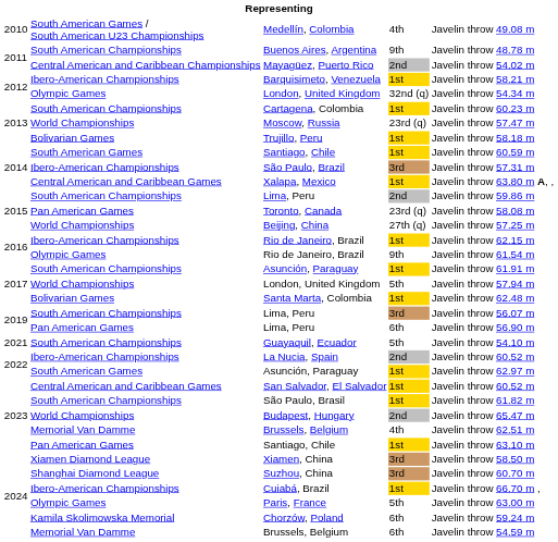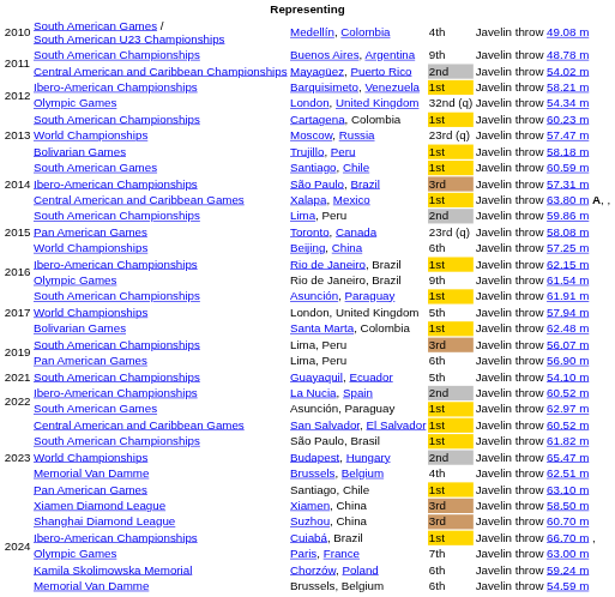 <table>
 <tr>
 <th colspan="6">Representing </th>
 </tr>
 <tr>
 <td>2010</td>
 <td><a href='#'>South American Games</a> /<br><a href='#'>South American U23 Championships</a></td>
 <td><a href='#'>Medellín</a>, <a href='#'>Colombia</a></td>
 <td>4th</td>
 <td>Javelin throw</td>
 <td><a href='#'>49.08 m</a></td>
 </tr>
 <tr>
 <td rowspan=2>2011</td>
 <td><a href='#'>South American Championships</a></td>
 <td><a href='#'>Buenos Aires</a>, <a href='#'>Argentina</a></td>
 <td>9th</td>
 <td>Javelin throw</td>
 <td><a href='#'>48.78 m</a></td>
 </tr>
 <tr>
 <td><a href='#'>Central American and Caribbean Championships</a></td>
 <td><a href='#'>Mayagüez</a>, <a href='#'>Puerto Rico</a></td>
 <td bgcolor=silver>2nd</td>
 <td>Javelin throw</td>
 <td><a href='#'>54.02 m</a></td>
 </tr>
 <tr>
 <td rowspan=2>2012</td>
 <td><a href='#'>Ibero-American Championships</a></td>
 <td><a href='#'>Barquisimeto</a>, <a href='#'>Venezuela</a></td>
 <td bgcolor=gold>1st</td>
 <td>Javelin throw</td>
 <td><a href='#'>58.21 m</a></td>
 </tr>
 <tr>
 <td><a href='#'>Olympic Games</a></td>
 <td><a href='#'>London</a>, <a href='#'>United Kingdom</a></td>
 <td>32nd (q)</td>
 <td>Javelin throw</td>
 <td><a href='#'>54.34 m</a></td>
 </tr>
 <tr>
 <td rowspan=3>2013</td>
 <td><a href='#'>South American Championships</a></td>
 <td><a href='#'>Cartagena</a>, Colombia</td>
 <td bgcolor=gold>1st</td>
 <td>Javelin throw</td>
 <td><a href='#'>60.23 m</a> <strong></strong></td>
 </tr>
 <tr>
 <td><a href='#'>World Championships</a></td>
 <td><a href='#'>Moscow</a>, <a href='#'>Russia</a></td>
 <td>23rd (q)</td>
 <td>Javelin throw</td>
 <td><a href='#'>57.47 m</a></td>
 </tr>
 <tr>
 <td><a href='#'>Bolivarian Games</a></td>
 <td><a href='#'>Trujillo</a>, <a href='#'>Peru</a></td>
 <td bgcolor=gold>1st</td>
 <td>Javelin throw</td>
 <td><a href='#'>58.18 m</a> <strong></strong></td>
 </tr>
 <tr>
 <td rowspan=3>2014</td>
 <td><a href='#'>South American Games</a></td>
 <td><a href='#'>Santiago</a>, <a href='#'>Chile</a></td>
 <td bgcolor=gold>1st</td>
 <td>Javelin throw</td>
 <td><a href='#'>60.59 m</a> <strong></strong></td>
 </tr>
 <tr>
 <td><a href='#'>Ibero-American Championships</a></td>
 <td><a href='#'>São Paulo</a>, <a href='#'>Brazil</a></td>
 <td bgcolor=cc9966>3rd</td>
 <td>Javelin throw</td>
 <td><a href='#'>57.31 m</a></td>
 </tr>
 <tr>
 <td><a href='#'>Central American and Caribbean Games</a></td>
 <td><a href='#'>Xalapa</a>, <a href='#'>Mexico</a></td>
 <td bgcolor=gold>1st</td>
 <td>Javelin throw</td>
 <td><a href='#'>63.80 m</a> <strong>A</strong>, <strong></strong>, <strong></strong></td>
 </tr>
 <tr>
 <td rowspan=3>2015</td>
 <td><a href='#'>South American Championships</a></td>
 <td><a href='#'>Lima</a>, Peru</td>
 <td bgcolor=silver>2nd</td>
 <td>Javelin throw</td>
 <td><a href='#'>59.86 m</a></td>
 </tr>
 <tr>
 <td><a href='#'>Pan American Games</a></td>
 <td><a href='#'>Toronto</a>, <a href='#'>Canada</a></td>
 <td>23rd (q)</td>
 <td>Javelin throw</td>
 <td><a href='#'>58.08 m</a></td>
 </tr>
 <tr>
 <td><a href='#'>World Championships</a></td>
 <td><a href='#'>Beijing</a>, <a href='#'>China</a></td>
-<td>27th (q)</td>
+<td>6th</td>
 <td>Javelin throw</td>
 <td><a href='#'>57.25 m</a></td>
 </tr>
 <tr>
 <td rowspan=2>2016</td>
 <td><a href='#'>Ibero-American Championships</a></td>
 <td><a href='#'>Rio de Janeiro</a>, Brazil</td>
 <td bgcolor=gold>1st</td>
 <td>Javelin throw</td>
 <td><a href='#'>62.15 m</a></td>
 </tr>
 <tr>
 <td><a href='#'>Olympic Games</a></td>
 <td>Rio de Janeiro, Brazil</td>
 <td>9th</td>
 <td>Javelin throw</td>
 <td><a href='#'>61.54 m</a></td>
 </tr>
 <tr>
 <td rowspan=3>2017</td>
 <td><a href='#'>South American Championships</a></td>
 <td><a href='#'>Asunción</a>, <a href='#'>Paraguay</a></td>
 <td bgcolor=gold>1st</td>
 <td>Javelin throw</td>
 <td><a href='#'>61.91 m</a> <strong></strong></td>
 </tr>
 <tr>
 <td><a href='#'>World Championships</a></td>
 <td>London, United Kingdom</td>
 <td>5th</td>
 <td>Javelin throw</td>
 <td><a href='#'>57.94 m</a></td>
 </tr>
 <tr>
 <td><a href='#'>Bolivarian Games</a></td>
 <td><a href='#'>Santa Marta</a>, Colombia</td>
 <td bgcolor=gold>1st</td>
 <td>Javelin throw</td>
 <td><a href='#'>62.48 m</a> <strong></strong></td>
 </tr>
 <tr>
 <td rowspan=2>2019</td>
 <td><a href='#'>South American Championships</a></td>
 <td>Lima, Peru</td>
 <td bgcolor=cc9966>3rd</td>
 <td>Javelin throw</td>
 <td><a href='#'>56.07 m</a></td>
 </tr>
 <tr>
 <td><a href='#'>Pan American Games</a></td>
 <td>Lima, Peru</td>
 <td>6th</td>
 <td>Javelin throw</td>
 <td><a href='#'>56.90 m</a></td>
 </tr>
 <tr>
 <td>2021</td>
 <td><a href='#'>South American Championships</a></td>
 <td><a href='#'>Guayaquil</a>, <a href='#'>Ecuador</a></td>
 <td>5th</td>
 <td>Javelin throw</td>
 <td><a href='#'>54.10 m</a></td>
 </tr>
 <tr>
 <td rowspan=2>2022</td>
 <td><a href='#'>Ibero-American Championships</a></td>
 <td><a href='#'>La Nucia</a>, <a href='#'>Spain</a></td>
 <td bgcolor=silver>2nd</td>
 <td>Javelin throw</td>
 <td><a href='#'>60.52 m</a></td>
 </tr>
 <tr>
 <td><a href='#'>South American Games</a></td>
 <td>Asunción, Paraguay</td>
 <td bgcolor=gold>1st</td>
 <td>Javelin throw</td>
 <td><a href='#'>62.97 m</a> <strong></strong></td>
 </tr>
 <tr>
 <td rowspan=5>2023</td>
 <td><a href='#'>Central American and Caribbean Games</a></td>
 <td><a href='#'>San Salvador</a>, <a href='#'>El Salvador</a></td>
 <td bgcolor=gold>1st</td>
 <td>Javelin throw</td>
 <td><a href='#'>60.52 m</a></td>
 </tr>
 <tr>
 <td><a href='#'>South American Championships</a></td>
 <td>São Paulo, Brasil</td>
 <td bgcolor=gold>1st</td>
 <td>Javelin throw</td>
 <td><a href='#'>61.82 m</a></td>
 </tr>
 <tr>
 <td><a href='#'>World Championships</a></td>
 <td><a href='#'>Budapest</a>, <a href='#'>Hungary</a></td>
 <td bgcolor=silver>2nd</td>
 <td>Javelin throw</td>
 <td><a href='#'>65.47 m</a> <strong></strong></td>
 </tr>
 <tr>
 <td><a href='#'>Memorial Van Damme</a></td>
 <td><a href='#'>Brussels</a>, <a href='#'>Belgium</a></td>
 <td>4th</td>
 <td>Javelin throw</td>
 <td><a href='#'>62.51 m</a></td>
 </tr>
 <tr>
 <td><a href='#'>Pan American Games</a></td>
 <td>Santiago, Chile</td>
 <td bgcolor=gold>1st</td>
 <td>Javelin throw</td>
 <td><a href='#'>63.10 m</a></td>
 </tr>
 <tr>
 <td rowspan=6>2024</td>
 <td><a href='#'>Xiamen Diamond League</a></td>
 <td><a href='#'>Xiamen</a>, China</td>
 <td bgcolor=cc9966>3rd</td>
 <td>Javelin throw</td>
 <td><a href='#'>58.50 m</a></td>
 </tr>
 <tr>
 <td><a href='#'>Shanghai Diamond League</a></td>
 <td><a href='#'>Suzhou</a>, China</td>
 <td bgcolor=cc9966>3rd</td>
 <td>Javelin throw</td>
 <td><a href='#'>60.70 m</a></td>
 </tr>
 <tr>
 <td><a href='#'>Ibero-American Championships</a></td>
 <td><a href='#'>Cuiabá</a>, Brazil</td>
 <td bgcolor=gold>1st</td>
 <td>Javelin throw</td>
 <td><a href='#'>66.70 m</a> <strong></strong>, <strong></strong></td>
 </tr>
 <tr>
 <td><a href='#'>Olympic Games</a></td>
 <td><a href='#'>Paris</a>, <a href='#'>France</a></td>
-<td>5th</td>
+<td>7th</td>
 <td>Javelin throw</td>
 <td><a href='#'>63.00 m</a></td>
 </tr>
 <tr>
 <td><a href='#'>Kamila Skolimowska Memorial</a></td>
 <td><a href='#'>Chorzów</a>, <a href='#'>Poland</a></td>
 <td>6th</td>
 <td>Javelin throw</td>
 <td><a href='#'>59.24 m</a></td>
 </tr>
 <tr>
 <td><a href='#'>Memorial Van Damme</a></td>
 <td>Brussels, Belgium</td>
 <td>6th</td>
 <td>Javelin throw</td>
 <td><a href='#'>54.59 m</a></td>
 </tr>
 </table>
